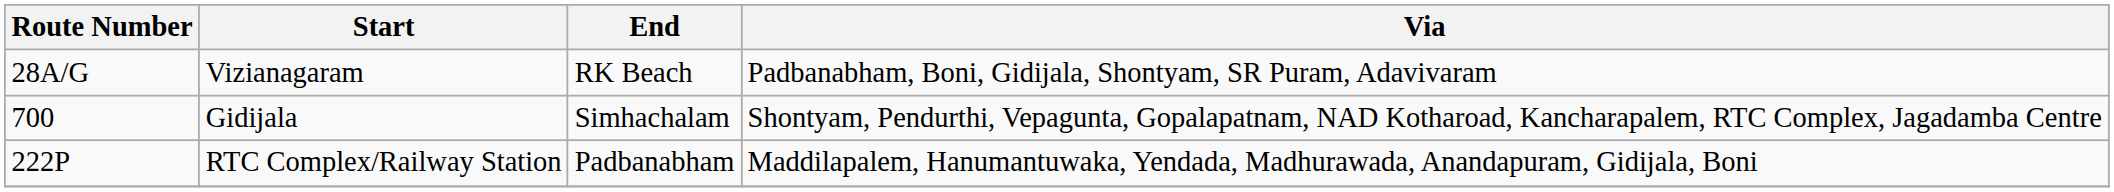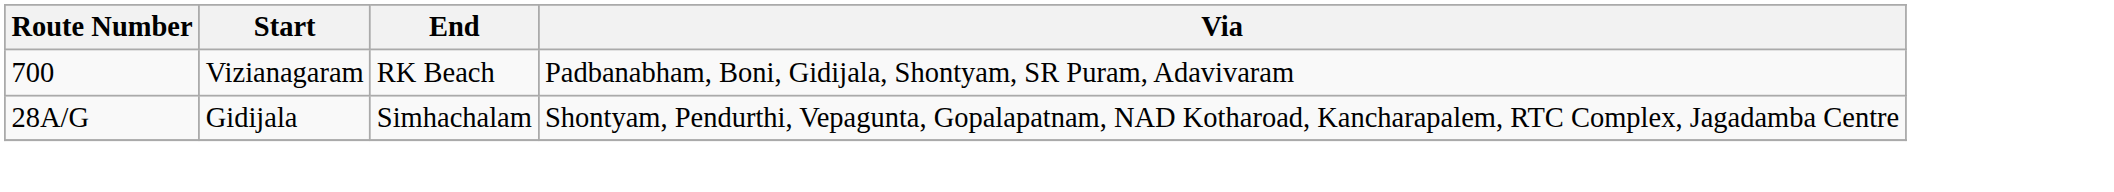 <table class="sortable wikitable">
 <tr>
 <th>Route Number</th>
 <th>Start</th>
 <th>End</th>
 <th>Via</th>
 </tr>
 <tr>
-<td>28A/G</td>
+<td>700</td>
 <td>Vizianagaram</td>
 <td>RK Beach</td>
 <td>Padbanabham, Boni, Gidijala, Shontyam, SR Puram, Adavivaram</td>
 </tr>
 <tr>
-<td>700</td>
+<td>28A/G</td>
 <td>Gidijala</td>
 <td>Simhachalam</td>
 <td>Shontyam, Pendurthi, Vepagunta, Gopalapatnam, NAD Kotharoad, Kancharapalem, RTC Complex, Jagadamba Centre</td>
 </tr>
 <tr>
-<td>222P</td>
-<td>RTC Complex/Railway Station</td>
-<td>Padbanabham</td>
-<td>Maddilapalem, Hanumantuwaka, Yendada, Madhurawada, Anandapuram, Gidijala, Boni</td>
-</tr>
-<tr>
 </tr>
 </table>
